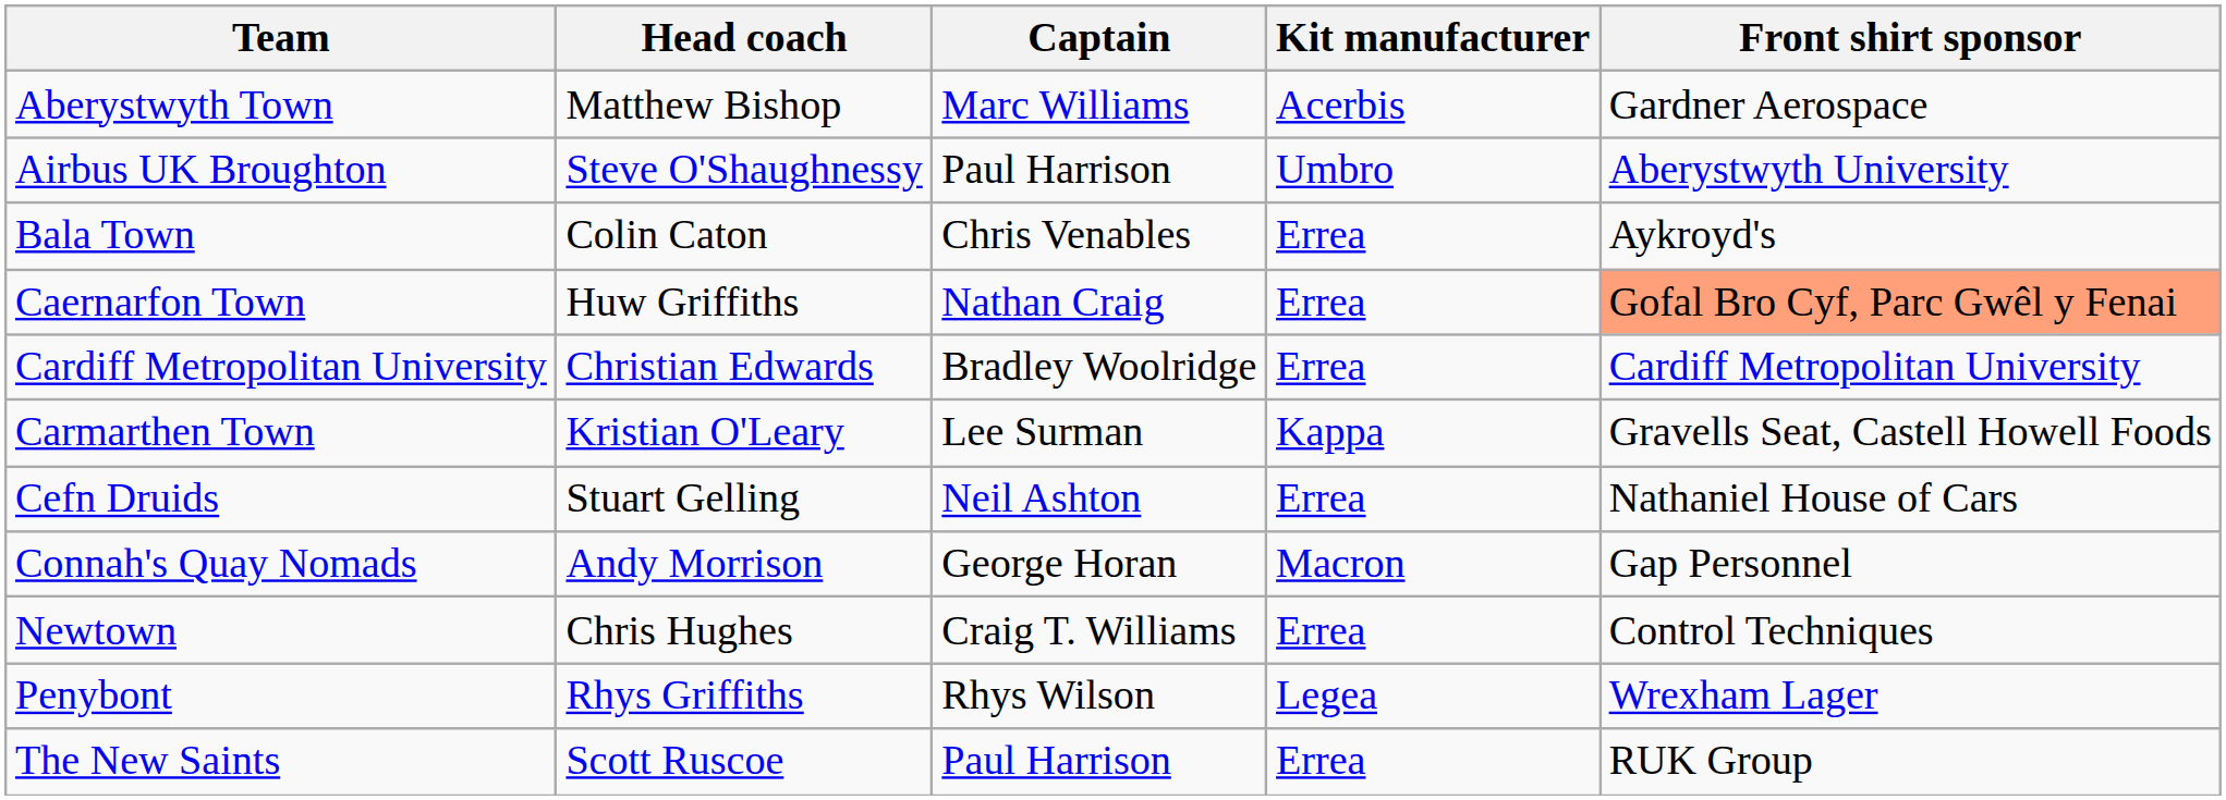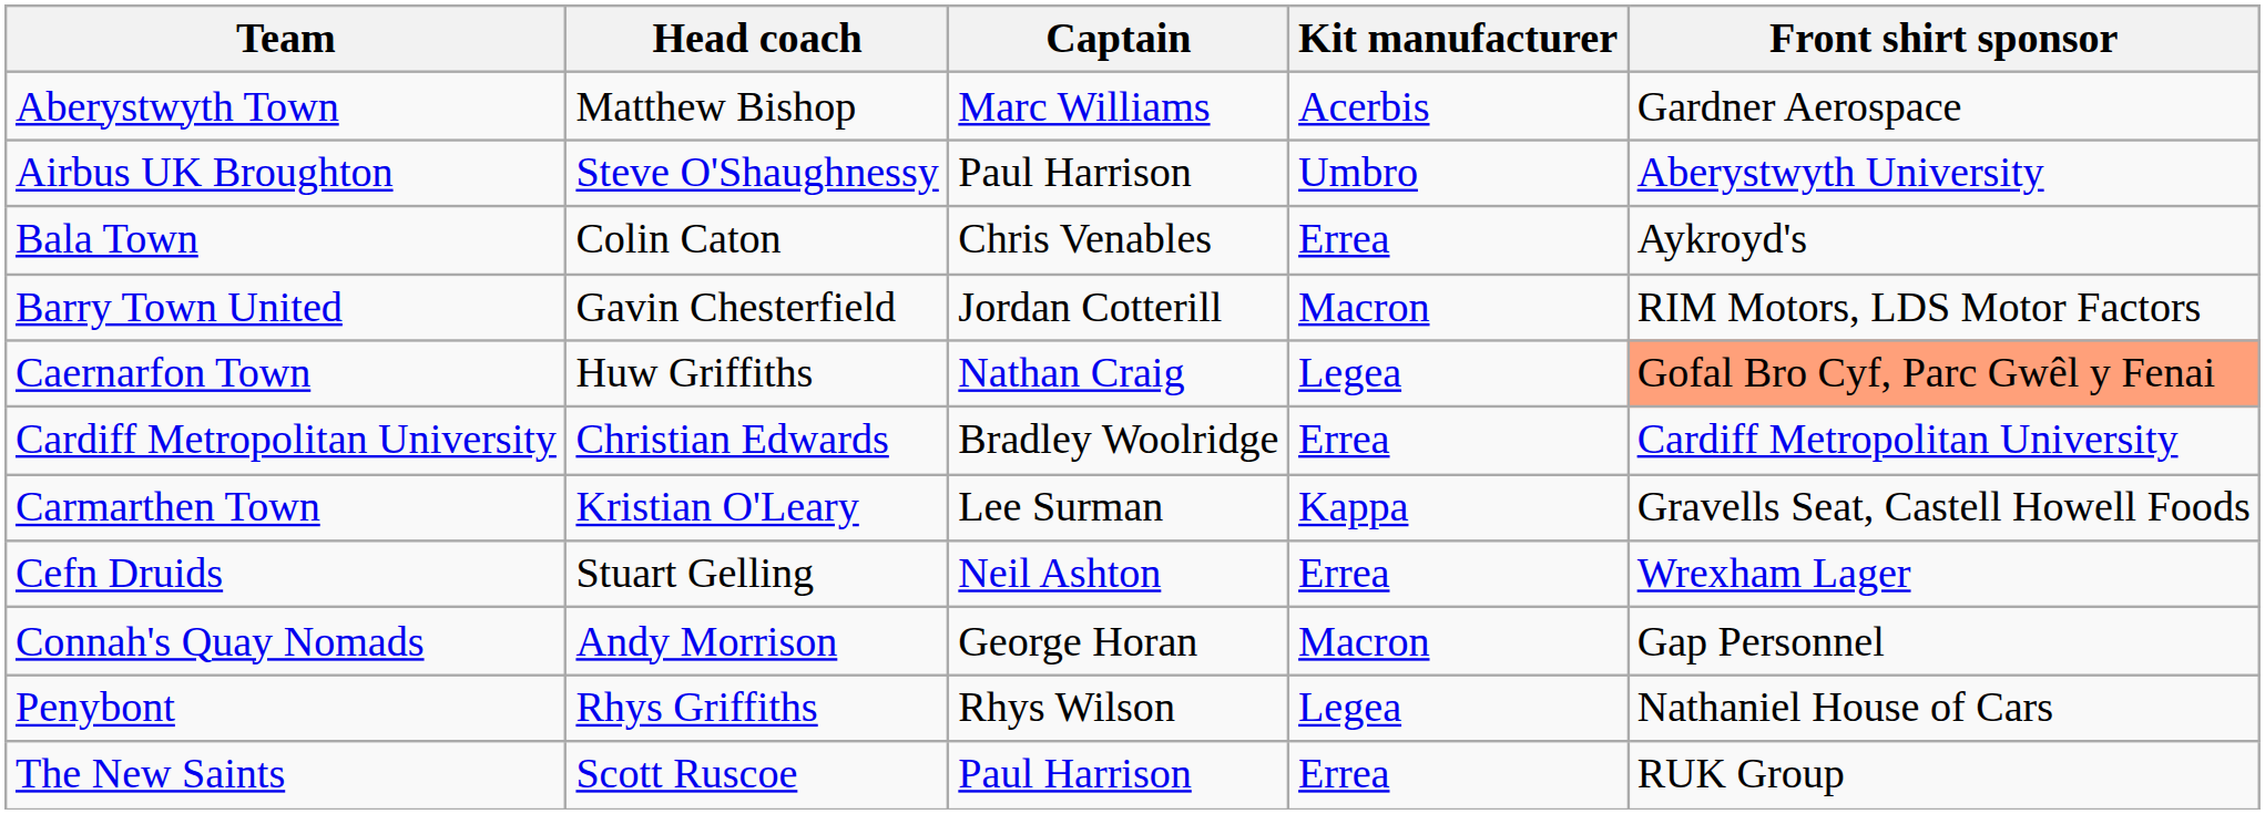 <table class="wikitable sortable" style="text-align:left; margin-top:0.2em">
 <tr>
 <th>Team</th>
 <th>Head coach</th>
 <th>Captain</th>
 <th>Kit manufacturer</th>
 <th>Front shirt sponsor</th>
 </tr>
 <tr>
 <td><a href='#'>Aberystwyth Town</a></td>
 <td> Matthew Bishop</td>
 <td> <a href='#'>Marc Williams</a></td>
 <td><a href='#'>Acerbis</a></td>
 <td>Gardner Aerospace</td>
 </tr>
 <tr>
 <td><a href='#'>Airbus UK Broughton</a></td>
 <td> <a href='#'>Steve O'Shaughnessy</a></td>
 <td> Paul Harrison</td>
 <td><a href='#'>Umbro</a></td>
 <td><a href='#'>Aberystwyth University</a></td>
 </tr>
 <tr>
 <td><a href='#'>Bala Town</a></td>
 <td> Colin Caton</td>
 <td> Chris Venables</td>
 <td><a href='#'>Errea</a></td>
 <td>Aykroyd's</td>
 </tr>
 <tr>
+<td><a href='#'>Barry Town United</a></td>
+<td> Gavin Chesterfield</td>
+<td> Jordan Cotterill</td>
+<td><a href='#'>Macron</a></td>
+<td>RIM Motors, LDS Motor Factors</td>
+</tr>
+<tr>
 <td><a href='#'>Caernarfon Town</a></td>
 <td> Huw Griffiths</td>
 <td> <a href='#'>Nathan Craig</a></td>
-<td><a href='#'>Errea</a></td>
+<td><a href='#'>Legea</a></td>
 <td style="background: lightsalmon;">Gofal Bro Cyf, Parc Gwêl y Fenai</td>
 </tr>
 <tr>
 <td><a href='#'>Cardiff Metropolitan University</a></td>
 <td> <a href='#'>Christian Edwards</a></td>
 <td> Bradley Woolridge</td>
 <td><a href='#'>Errea</a></td>
 <td><a href='#'>Cardiff Metropolitan University</a></td>
 </tr>
 <tr>
 <td><a href='#'>Carmarthen Town</a></td>
 <td> <a href='#'>Kristian O'Leary</a></td>
 <td> Lee Surman</td>
 <td><a href='#'>Kappa</a></td>
 <td>Gravells Seat, Castell Howell Foods</td>
 </tr>
 <tr>
 <td><a href='#'>Cefn Druids</a></td>
 <td> Stuart Gelling</td>
 <td> <a href='#'>Neil Ashton</a></td>
 <td><a href='#'>Errea</a></td>
-<td>Nathaniel House of Cars</td>
+<td><a href='#'>Wrexham Lager</a></td>
 </tr>
 <tr>
 <td><a href='#'>Connah's Quay Nomads</a></td>
 <td> <a href='#'>Andy Morrison</a></td>
 <td> George Horan</td>
 <td><a href='#'>Macron</a></td>
 <td>Gap Personnel</td>
 </tr>
 <tr>
-<td><a href='#'>Newtown</a></td>
-<td> Chris Hughes</td>
-<td> Craig T. Williams</td>
-<td><a href='#'>Errea</a></td>
-<td>Control Techniques</td>
-</tr>
-<tr>
 <td><a href='#'>Penybont</a></td>
 <td> <a href='#'>Rhys Griffiths</a></td>
 <td> Rhys Wilson</td>
 <td><a href='#'>Legea</a></td>
-<td><a href='#'>Wrexham Lager</a></td>
+<td>Nathaniel House of Cars</td>
 </tr>
 <tr>
 <td><a href='#'>The New Saints</a></td>
 <td> <a href='#'>Scott Ruscoe</a></td>
 <td> <a href='#'>Paul Harrison</a></td>
 <td><a href='#'>Errea</a></td>
 <td>RUK Group</td>
 </tr>
 <tr>
 </tr>
 </table>
